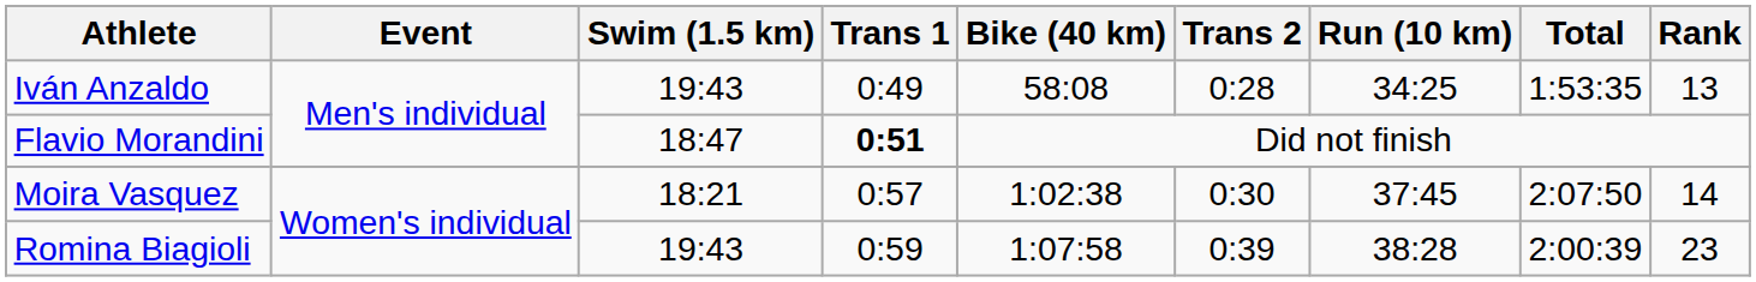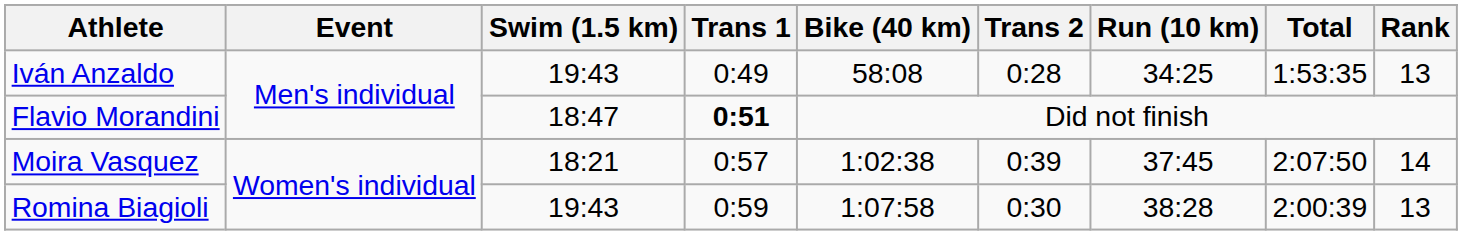 <table class="wikitable" style="font-size:90%">
 <tr>
 <th>Athlete</th>
 <th>Event</th>
 <th>Swim (1.5 km)</th>
 <th>Trans 1</th>
 <th>Bike (40 km)</th>
 <th>Trans 2</th>
 <th>Run (10 km)</th>
 <th>Total</th>
 <th>Rank</th>
 </tr>
 <tr align=center>
 <td align=left><a href='#'>Iván Anzaldo</a></td>
 <td rowspan="2"><a href='#'>Men's individual</a></td>
 <td>19:43</td>
 <td>0:49</td>
 <td>58:08</td>
 <td>0:28</td>
 <td>34:25</td>
 <td>1:53:35</td>
 <td>13</td>
 </tr>
 <tr align=center>
 <td align=left><a href='#'>Flavio Morandini</a></td>
 <td>18:47</td>
 <td><strong>0:51</strong></td>
 <td colspan=5>Did not finish</td>
 </tr>
 <tr align=center>
 <td align=left><a href='#'>Moira Vasquez</a></td>
 <td rowspan="2"><a href='#'>Women's individual</a></td>
 <td>18:21</td>
 <td>0:57</td>
 <td>1:02:38</td>
-<td>0:30</td>
+<td>0:39</td>
 <td>37:45</td>
 <td>2:07:50</td>
 <td>14</td>
 </tr>
 <tr align=center>
 <td align=left><a href='#'>Romina Biagioli</a></td>
 <td>19:43</td>
 <td>0:59</td>
 <td>1:07:58</td>
-<td>0:39</td>
+<td>0:30</td>
 <td>38:28</td>
 <td>2:00:39</td>
-<td>23</td>
+<td>13</td>
 </tr>
 </table>
